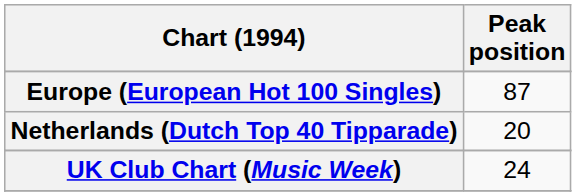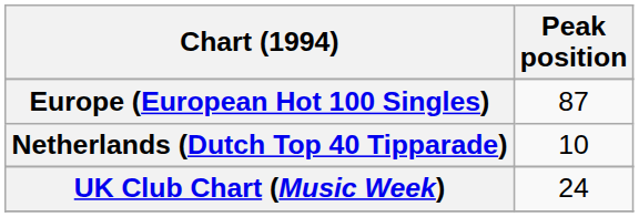 <table class="wikitable sortable plainrowheaders" style="text-align:center">
 <tr>
 <th scope="col">Chart (1994)</th>
 <th scope="col">Peak<br>position</th>
 </tr>
 <tr>
 </tr>
 <tr>
 <th scope="row">Europe (<a href='#'>European Hot 100 Singles</a>)</th>
 <td align="center">87</td>
 </tr>
 <tr>
 <th scope="row">Netherlands (<a href='#'>Dutch Top 40 Tipparade</a>)</th>
-<td align="center">20</td>
+<td align="center">10</td>
 </tr>
 <tr>
 </tr>
 <tr>
 </tr>
 <tr>
 </tr>
 <tr>
 </tr>
 <tr>
 </tr>
 <tr>
 </tr>
 <tr>
 <th scope="row"><a href='#'>UK Club Chart</a> (<em><a href='#'>Music Week</a></em>)</th>
 <td align="center">24</td>
 </tr>
 <tr>
 </tr>
 <tr>
 </tr>
 <tr>
 </tr>
 <tr>
 </tr>
 <tr>
 </tr>
 </table>
